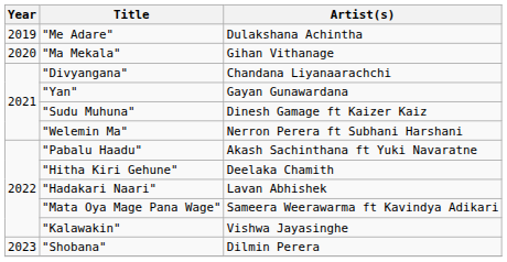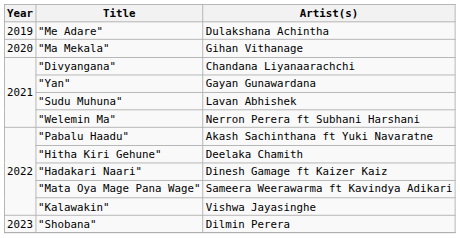 <table class="wikitable">
 <tr>
 <th>Year</th>
 <th>Title</th>
 <th>Artist(s)</th>
 </tr>
 <tr>
 <td>2019</td>
 <td>"Me Adare"</td>
 <td>Dulakshana Achintha</td>
 </tr>
 <tr>
 <td>2020</td>
 <td>"Ma Mekala"</td>
 <td>Gihan Vithanage</td>
 </tr>
 <tr>
 <td rowspan="4">2021</td>
 <td>"Divyangana"</td>
 <td>Chandana Liyanaarachchi</td>
 </tr>
 <tr>
 <td>"Yan"</td>
 <td>Gayan Gunawardana</td>
 </tr>
 <tr>
 <td>"Sudu Muhuna"</td>
-<td>Dinesh Gamage ft Kaizer Kaiz</td>
+<td>Lavan Abhishek</td>
 </tr>
 <tr>
 <td>"Welemin Ma"</td>
 <td>Nerron Perera ft Subhani Harshani</td>
 </tr>
 <tr>
 <td rowspan="5">2022</td>
 <td>"Pabalu Haadu"</td>
 <td>Akash Sachinthana ft Yuki Navaratne</td>
 </tr>
 <tr>
 <td>"Hitha Kiri Gehune"</td>
 <td>Deelaka Chamith</td>
 </tr>
 <tr>
 <td>"Hadakari Naari"</td>
-<td>Lavan Abhishek</td>
+<td>Dinesh Gamage ft Kaizer Kaiz</td>
 </tr>
 <tr>
 <td>"Mata Oya Mage Pana Wage"</td>
 <td>Sameera Weerawarma ft Kavindya Adikari</td>
 </tr>
 <tr>
 <td>"Kalawakin"</td>
 <td>Vishwa Jayasinghe</td>
 </tr>
 <tr>
 <td rowspan="1">2023</td>
 <td>"Shobana"</td>
 <td>Dilmin Perera</td>
 </tr>
 <tr>
 </tr>
 </table>
